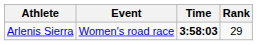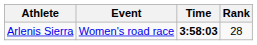 <table class="wikitable" style="font-size:90%">
 <tr>
 <th>Athlete</th>
 <th>Event</th>
 <th>Time</th>
 <th>Rank</th>
 </tr>
 <tr align=center>
 <td align=left><a href='#'>Arlenis Sierra</a></td>
 <td align=left><a href='#'>Women's road race</a></td>
 <td><strong>3:58:03</strong></td>
-<td>29</td>
+<td>28</td>
 </tr>
 </table>
